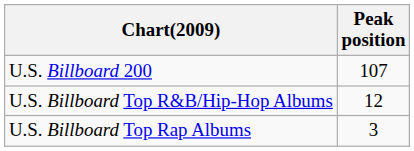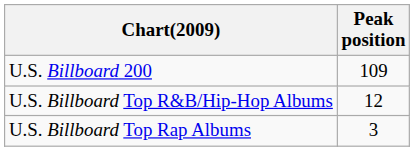 <table class="wikitable">
 <tr>
 <th>Chart(2009)</th>
 <th>Peak<br>position</th>
 </tr>
 <tr>
 <td>U.S. <a href='#'><em>Billboard</em> 200</a></td>
-<td style="text-align:center;">107</td>
+<td style="text-align:center;">109</td>
 </tr>
 <tr>
 <td>U.S. <em>Billboard</em> <a href='#'>Top R&B/Hip-Hop Albums</a></td>
 <td style="text-align:center;">12</td>
 </tr>
 <tr>
 <td>U.S. <em>Billboard</em> <a href='#'>Top Rap Albums</a></td>
 <td style="text-align:center;">3</td>
 </tr>
 </table>
